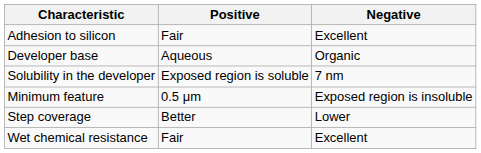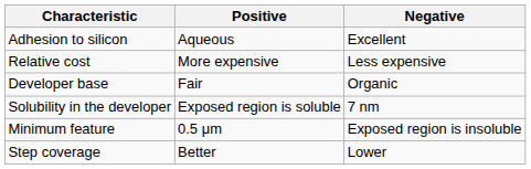 <table class="wikitable">
 <tr>
 <th>Characteristic</th>
 <th>Positive</th>
 <th>Negative</th>
 </tr>
 <tr>
 <td>Adhesion to silicon</td>
-<td>Fair</td>
+<td>Aqueous</td>
 <td>Excellent</td>
 </tr>
 <tr>
+<td>Relative cost</td>
+<td>More expensive</td>
+<td>Less expensive</td>
+</tr>
+<tr>
 <td>Developer base</td>
-<td>Aqueous</td>
+<td>Fair</td>
 <td>Organic</td>
 </tr>
 <tr>
 <td>Solubility in the developer</td>
 <td>Exposed region is soluble</td>
 <td>7 nm</td>
 </tr>
 <tr>
 <td>Minimum feature</td>
 <td>0.5 μm</td>
 <td>Exposed region is insoluble</td>
 </tr>
 <tr>
 <td>Step coverage</td>
 <td>Better</td>
 <td>Lower</td>
 </tr>
-<tr>
-<td>Wet chemical resistance</td>
-<td>Fair</td>
-<td>Excellent</td>
-</tr>
 </table>
